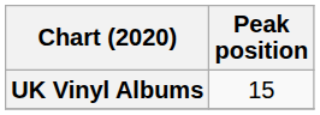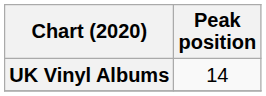 <table class="wikitable sortable plainrowheaders" style="text-align:center">
 <tr>
 <th scope="col">Chart (2020)</th>
 <th scope="col">Peak<br>position</th>
 </tr>
 <tr>
 <th scope="row">UK Vinyl Albums</th>
-<td>15</td>
+<td>14</td>
 </tr>
 <tr>
 </tr>
 </table>
